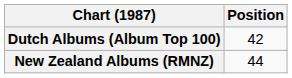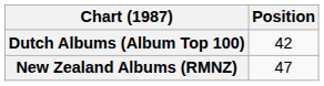 <table class="wikitable sortable plainrowheaders" style="text-align:center">
 <tr>
 <th scope="col">Chart (1987)</th>
 <th scope="col">Position</th>
 </tr>
 <tr>
 <th scope="row">Dutch Albums (Album Top 100)</th>
 <td>42</td>
 </tr>
 <tr>
 <th scope="row">New Zealand Albums (RMNZ)</th>
-<td>44</td>
+<td>47</td>
 </tr>
 </table>
